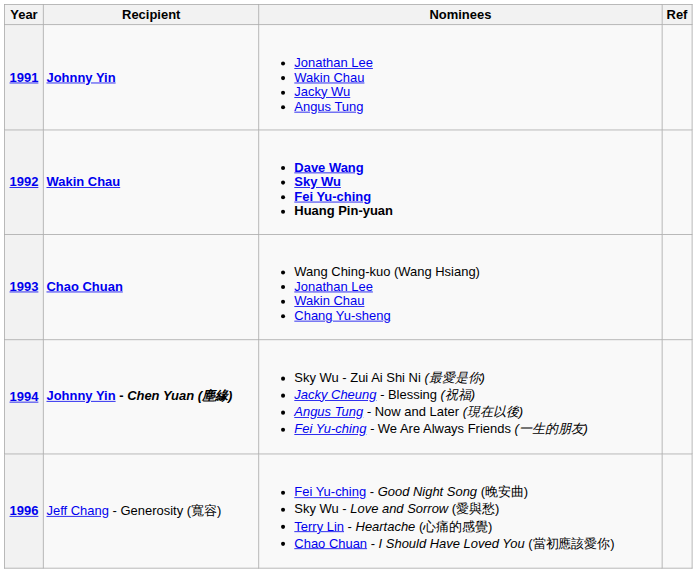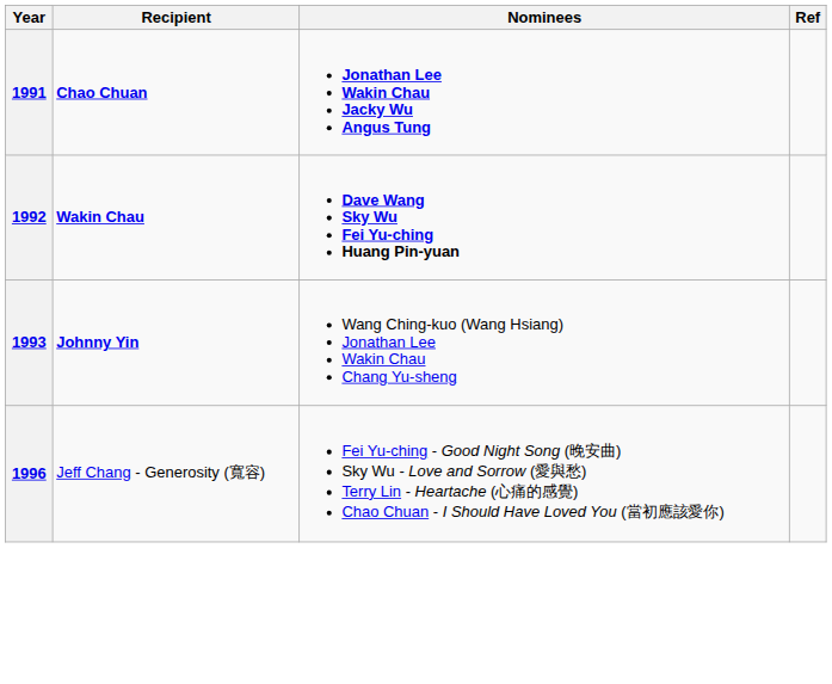 <table class="wikitable center" style="width:850px">
 <tr>
 <th>Year</th>
 <th>Recipient</th>
 <th class=unsortable>Nominees</th>
 <th class=unsortable>Ref</th>
 </tr>
 <tr>
 <th scope="row"><a href='#'>1991</a></th>
-<td><strong><a href='#'>Johnny Yin</a></strong></td>
-<td><br><ul><li><a href='#'>Jonathan Lee</a></li><li><a href='#'>Wakin Chau</a></li><li><a href='#'>Jacky Wu</a></li><li><a href='#'>Angus Tung</a></li></ul></td>
+<td><strong><a href='#'>Chao Chuan</a></strong></td>
+<td><strong><br><ul><li><a href='#'>Jonathan Lee</a></li><li><a href='#'>Wakin Chau</a></li><li><a href='#'>Jacky Wu</a></li><li><a href='#'>Angus Tung</a></li></ul></strong></td>
 <td></td>
 </tr>
 <tr>
 <th scope="row"><a href='#'>1992</a></th>
 <td><strong><a href='#'>Wakin Chau</a></strong></td>
 <td><strong><br><ul><li><a href='#'>Dave Wang</a></li><li><a href='#'>Sky Wu</a></li><li><a href='#'>Fei Yu-ching</a></li><li>Huang Pin-yuan</li></ul></strong></td>
 <td></td>
 </tr>
 <tr>
 <th scope="row"><a href='#'>1993</a></th>
-<td><strong><a href='#'>Chao Chuan</a></strong></td>
+<td><strong><a href='#'>Johnny Yin</a></strong></td>
 <td><br><ul><li>Wang Ching-kuo (Wang Hsiang)</li><li><a href='#'>Jonathan Lee</a></li><li><a href='#'>Wakin Chau</a></li><li><a href='#'>Chang Yu-sheng</a></li></ul></td>
-<td></td>
-</tr>
-<tr>
-<th scope="row"><a href='#'>1994</a></th>
-<td><strong><a href='#'>Johnny Yin</a> - <em>Chen Yuan<strong><em> (塵緣)</td>
-<td><br><ul><li>Sky Wu - </em>Zui Ai Shi Ni<em> (最愛是你)</li><li><a href='#'>Jacky Cheung</a> - </em>Blessing<em> (祝福)</li><li><a href='#'>Angus Tung</a> - </em>Now and Later<em> (現在以後)</li><li><a href='#'>Fei Yu-ching</a> - </em>We Are Always Friends<em> (一生的朋友)</li></ul></td>
 <td></td>
 </tr>
 <tr>
 <th scope="row"><a href='#'>1996</a></th>
 <td></strong><a href='#'>Jeff Chang</a> - </em>Generosity</em></strong> (寬容)</td>
 <td><br><ul><li><a href='#'>Fei Yu-ching</a> - <em>Good Night Song</em> (晚安曲)</li><li>Sky Wu - <em>Love and Sorrow</em> (愛與愁)</li><li><a href='#'>Terry Lin</a> - <em>Heartache</em> (心痛的感覺)</li><li><a href='#'>Chao Chuan</a> - <em>I Should Have Loved You</em> (當初應該愛你)</li></ul></td>
 <td></td>
 </tr>
 </table>
